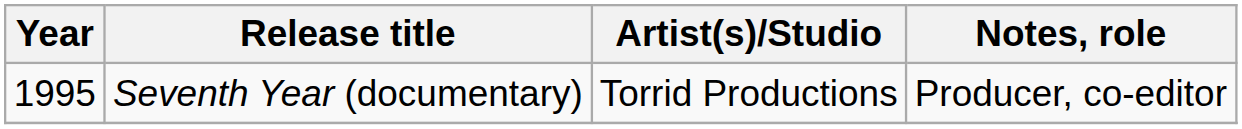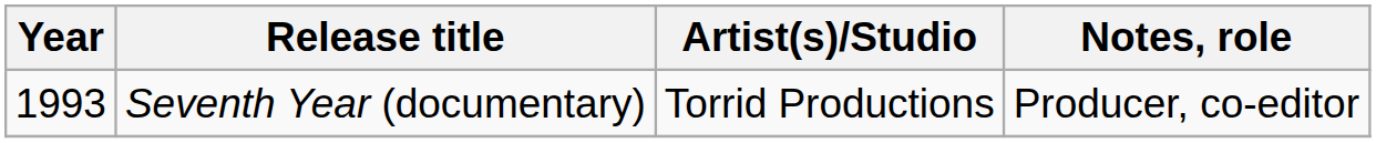 <table class="wikitable" style="text-align:left;font-size:100%;">
 <tr>
 <th>Year</th>
 <th>Release title</th>
 <th>Artist(s)/Studio</th>
 <th>Notes, role</th>
 </tr>
 <tr>
-<td>1995</td>
+<td>1993</td>
 <td><em> Seventh Year</em> (documentary)</td>
 <td>Torrid Productions</td>
 <td>Producer, co-editor</td>
 </tr>
 <tr>
 </tr>
 </table>
